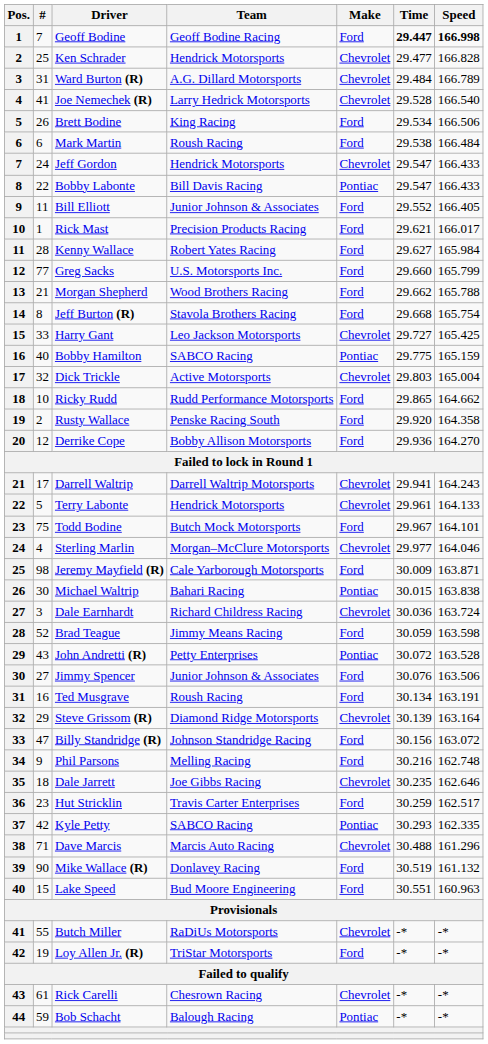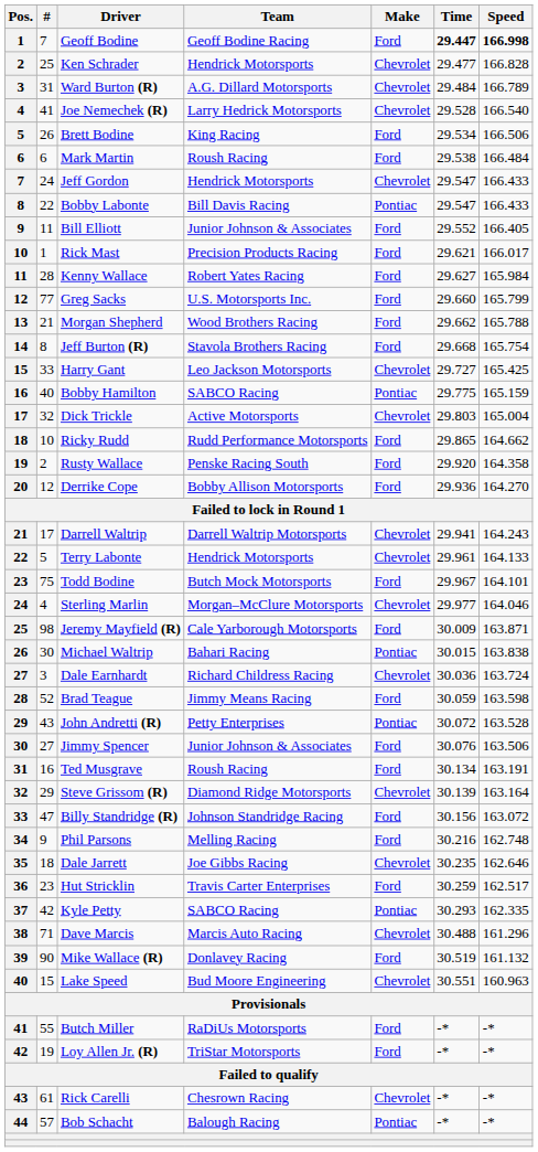 <table class="wikitable" style="font-size:95%">
 <tr>
 <th>Pos.</th>
 <th>#</th>
 <th>Driver</th>
 <th>Team</th>
 <th>Make</th>
 <th>Time</th>
 <th>Speed</th>
 </tr>
 <tr>
 <th>1</th>
 <td>7</td>
 <td><a href='#'>Geoff Bodine</a></td>
 <td><a href='#'>Geoff Bodine Racing</a></td>
 <td><a href='#'>Ford</a></td>
 <td><strong>29.447</strong></td>
 <td><strong>166.998</strong></td>
 </tr>
 <tr>
 <th>2</th>
 <td>25</td>
 <td><a href='#'>Ken Schrader</a></td>
 <td><a href='#'>Hendrick Motorsports</a></td>
 <td><a href='#'>Chevrolet</a></td>
 <td>29.477</td>
 <td>166.828</td>
 </tr>
 <tr>
 <th>3</th>
 <td>31</td>
 <td><a href='#'>Ward Burton</a> <strong>(R)</strong></td>
 <td><a href='#'>A.G. Dillard Motorsports</a></td>
 <td><a href='#'>Chevrolet</a></td>
 <td>29.484</td>
 <td>166.789</td>
 </tr>
 <tr>
 <th>4</th>
 <td>41</td>
 <td><a href='#'>Joe Nemechek</a> <strong>(R)</strong></td>
 <td><a href='#'>Larry Hedrick Motorsports</a></td>
 <td><a href='#'>Chevrolet</a></td>
 <td>29.528</td>
 <td>166.540</td>
 </tr>
 <tr>
 <th>5</th>
 <td>26</td>
 <td><a href='#'>Brett Bodine</a></td>
 <td><a href='#'>King Racing</a></td>
 <td><a href='#'>Ford</a></td>
 <td>29.534</td>
 <td>166.506</td>
 </tr>
 <tr>
 <th>6</th>
 <td>6</td>
 <td><a href='#'>Mark Martin</a></td>
 <td><a href='#'>Roush Racing</a></td>
 <td><a href='#'>Ford</a></td>
 <td>29.538</td>
 <td>166.484</td>
 </tr>
 <tr>
 <th>7</th>
 <td>24</td>
 <td><a href='#'>Jeff Gordon</a></td>
 <td><a href='#'>Hendrick Motorsports</a></td>
 <td><a href='#'>Chevrolet</a></td>
 <td>29.547</td>
 <td>166.433</td>
 </tr>
 <tr>
 <th>8</th>
 <td>22</td>
 <td><a href='#'>Bobby Labonte</a></td>
 <td><a href='#'>Bill Davis Racing</a></td>
 <td><a href='#'>Pontiac</a></td>
 <td>29.547</td>
 <td>166.433</td>
 </tr>
 <tr>
 <th>9</th>
 <td>11</td>
 <td><a href='#'>Bill Elliott</a></td>
 <td><a href='#'>Junior Johnson & Associates</a></td>
 <td><a href='#'>Ford</a></td>
 <td>29.552</td>
 <td>166.405</td>
 </tr>
 <tr>
 <th>10</th>
 <td>1</td>
 <td><a href='#'>Rick Mast</a></td>
 <td><a href='#'>Precision Products Racing</a></td>
 <td><a href='#'>Ford</a></td>
 <td>29.621</td>
 <td>166.017</td>
 </tr>
 <tr>
 <th>11</th>
 <td>28</td>
 <td><a href='#'>Kenny Wallace</a></td>
 <td><a href='#'>Robert Yates Racing</a></td>
 <td><a href='#'>Ford</a></td>
 <td>29.627</td>
 <td>165.984</td>
 </tr>
 <tr>
 <th>12</th>
 <td>77</td>
 <td><a href='#'>Greg Sacks</a></td>
 <td><a href='#'>U.S. Motorsports Inc.</a></td>
 <td><a href='#'>Ford</a></td>
 <td>29.660</td>
 <td>165.799</td>
 </tr>
 <tr>
 <th>13</th>
 <td>21</td>
 <td><a href='#'>Morgan Shepherd</a></td>
 <td><a href='#'>Wood Brothers Racing</a></td>
 <td><a href='#'>Ford</a></td>
 <td>29.662</td>
 <td>165.788</td>
 </tr>
 <tr>
 <th>14</th>
 <td>8</td>
 <td><a href='#'>Jeff Burton</a> <strong>(R)</strong></td>
 <td><a href='#'>Stavola Brothers Racing</a></td>
 <td><a href='#'>Ford</a></td>
 <td>29.668</td>
 <td>165.754</td>
 </tr>
 <tr>
 <th>15</th>
 <td>33</td>
 <td><a href='#'>Harry Gant</a></td>
 <td><a href='#'>Leo Jackson Motorsports</a></td>
 <td><a href='#'>Chevrolet</a></td>
 <td>29.727</td>
 <td>165.425</td>
 </tr>
 <tr>
 <th>16</th>
 <td>40</td>
 <td><a href='#'>Bobby Hamilton</a></td>
 <td><a href='#'>SABCO Racing</a></td>
 <td><a href='#'>Pontiac</a></td>
 <td>29.775</td>
 <td>165.159</td>
 </tr>
 <tr>
 <th>17</th>
 <td>32</td>
 <td><a href='#'>Dick Trickle</a></td>
 <td><a href='#'>Active Motorsports</a></td>
 <td><a href='#'>Chevrolet</a></td>
 <td>29.803</td>
 <td>165.004</td>
 </tr>
 <tr>
 <th>18</th>
 <td>10</td>
 <td><a href='#'>Ricky Rudd</a></td>
 <td><a href='#'>Rudd Performance Motorsports</a></td>
 <td><a href='#'>Ford</a></td>
 <td>29.865</td>
 <td>164.662</td>
 </tr>
 <tr>
 <th>19</th>
 <td>2</td>
 <td><a href='#'>Rusty Wallace</a></td>
 <td><a href='#'>Penske Racing South</a></td>
 <td><a href='#'>Ford</a></td>
 <td>29.920</td>
 <td>164.358</td>
 </tr>
 <tr>
 <th>20</th>
 <td>12</td>
 <td><a href='#'>Derrike Cope</a></td>
 <td><a href='#'>Bobby Allison Motorsports</a></td>
 <td><a href='#'>Ford</a></td>
 <td>29.936</td>
 <td>164.270</td>
 </tr>
 <tr>
 <th colspan="7">Failed to lock in Round 1</th>
 </tr>
 <tr>
 <th>21</th>
 <td>17</td>
 <td><a href='#'>Darrell Waltrip</a></td>
 <td><a href='#'>Darrell Waltrip Motorsports</a></td>
 <td><a href='#'>Chevrolet</a></td>
 <td>29.941</td>
 <td>164.243</td>
 </tr>
 <tr>
 <th>22</th>
 <td>5</td>
 <td><a href='#'>Terry Labonte</a></td>
 <td><a href='#'>Hendrick Motorsports</a></td>
 <td><a href='#'>Chevrolet</a></td>
 <td>29.961</td>
 <td>164.133</td>
 </tr>
 <tr>
 <th>23</th>
 <td>75</td>
 <td><a href='#'>Todd Bodine</a></td>
 <td><a href='#'>Butch Mock Motorsports</a></td>
 <td><a href='#'>Ford</a></td>
 <td>29.967</td>
 <td>164.101</td>
 </tr>
 <tr>
 <th>24</th>
 <td>4</td>
 <td><a href='#'>Sterling Marlin</a></td>
 <td><a href='#'>Morgan–McClure Motorsports</a></td>
 <td><a href='#'>Chevrolet</a></td>
 <td>29.977</td>
 <td>164.046</td>
 </tr>
 <tr>
 <th>25</th>
 <td>98</td>
 <td><a href='#'>Jeremy Mayfield</a> <strong>(R)</strong></td>
 <td><a href='#'>Cale Yarborough Motorsports</a></td>
 <td><a href='#'>Ford</a></td>
 <td>30.009</td>
 <td>163.871</td>
 </tr>
 <tr>
 <th>26</th>
 <td>30</td>
 <td><a href='#'>Michael Waltrip</a></td>
 <td><a href='#'>Bahari Racing</a></td>
 <td><a href='#'>Pontiac</a></td>
 <td>30.015</td>
 <td>163.838</td>
 </tr>
 <tr>
 <th>27</th>
 <td>3</td>
 <td><a href='#'>Dale Earnhardt</a></td>
 <td><a href='#'>Richard Childress Racing</a></td>
 <td><a href='#'>Chevrolet</a></td>
 <td>30.036</td>
 <td>163.724</td>
 </tr>
 <tr>
 <th>28</th>
 <td>52</td>
 <td><a href='#'>Brad Teague</a></td>
 <td><a href='#'>Jimmy Means Racing</a></td>
 <td><a href='#'>Ford</a></td>
 <td>30.059</td>
 <td>163.598</td>
 </tr>
 <tr>
 <th>29</th>
 <td>43</td>
 <td><a href='#'>John Andretti</a> <strong>(R)</strong></td>
 <td><a href='#'>Petty Enterprises</a></td>
 <td><a href='#'>Pontiac</a></td>
 <td>30.072</td>
 <td>163.528</td>
 </tr>
 <tr>
 <th>30</th>
 <td>27</td>
 <td><a href='#'>Jimmy Spencer</a></td>
 <td><a href='#'>Junior Johnson & Associates</a></td>
 <td><a href='#'>Ford</a></td>
 <td>30.076</td>
 <td>163.506</td>
 </tr>
 <tr>
 <th>31</th>
 <td>16</td>
 <td><a href='#'>Ted Musgrave</a></td>
 <td><a href='#'>Roush Racing</a></td>
 <td><a href='#'>Ford</a></td>
 <td>30.134</td>
 <td>163.191</td>
 </tr>
 <tr>
 <th>32</th>
 <td>29</td>
 <td><a href='#'>Steve Grissom</a> <strong>(R)</strong></td>
 <td><a href='#'>Diamond Ridge Motorsports</a></td>
 <td><a href='#'>Chevrolet</a></td>
 <td>30.139</td>
 <td>163.164</td>
 </tr>
 <tr>
 <th>33</th>
 <td>47</td>
 <td><a href='#'>Billy Standridge</a> <strong>(R)</strong></td>
 <td><a href='#'>Johnson Standridge Racing</a></td>
 <td><a href='#'>Ford</a></td>
 <td>30.156</td>
 <td>163.072</td>
 </tr>
 <tr>
 <th>34</th>
 <td>9</td>
 <td><a href='#'>Phil Parsons</a></td>
 <td><a href='#'>Melling Racing</a></td>
 <td><a href='#'>Ford</a></td>
 <td>30.216</td>
 <td>162.748</td>
 </tr>
 <tr>
 <th>35</th>
 <td>18</td>
 <td><a href='#'>Dale Jarrett</a></td>
 <td><a href='#'>Joe Gibbs Racing</a></td>
 <td><a href='#'>Chevrolet</a></td>
 <td>30.235</td>
 <td>162.646</td>
 </tr>
 <tr>
 <th>36</th>
 <td>23</td>
 <td><a href='#'>Hut Stricklin</a></td>
 <td><a href='#'>Travis Carter Enterprises</a></td>
 <td><a href='#'>Ford</a></td>
 <td>30.259</td>
 <td>162.517</td>
 </tr>
 <tr>
 <th>37</th>
 <td>42</td>
 <td><a href='#'>Kyle Petty</a></td>
 <td><a href='#'>SABCO Racing</a></td>
 <td><a href='#'>Pontiac</a></td>
 <td>30.293</td>
 <td>162.335</td>
 </tr>
 <tr>
 <th>38</th>
 <td>71</td>
 <td><a href='#'>Dave Marcis</a></td>
 <td><a href='#'>Marcis Auto Racing</a></td>
 <td><a href='#'>Chevrolet</a></td>
 <td>30.488</td>
 <td>161.296</td>
 </tr>
 <tr>
 <th>39</th>
 <td>90</td>
 <td><a href='#'>Mike Wallace</a> <strong>(R)</strong></td>
 <td><a href='#'>Donlavey Racing</a></td>
 <td><a href='#'>Ford</a></td>
 <td>30.519</td>
 <td>161.132</td>
 </tr>
 <tr>
 <th>40</th>
 <td>15</td>
 <td><a href='#'>Lake Speed</a></td>
 <td><a href='#'>Bud Moore Engineering</a></td>
-<td><a href='#'>Ford</a></td>
+<td><a href='#'>Chevrolet</a></td>
 <td>30.551</td>
 <td>160.963</td>
 </tr>
 <tr>
 <th colspan="7">Provisionals</th>
 </tr>
 <tr>
 <th>41</th>
 <td>55</td>
 <td><a href='#'>Butch Miller</a></td>
 <td><a href='#'>RaDiUs Motorsports</a></td>
-<td><a href='#'>Chevrolet</a></td>
+<td><a href='#'>Ford</a></td>
 <td>-*</td>
 <td>-*</td>
 </tr>
 <tr>
 <th>42</th>
 <td>19</td>
 <td><a href='#'>Loy Allen Jr.</a> <strong>(R)</strong></td>
 <td><a href='#'>TriStar Motorsports</a></td>
 <td><a href='#'>Ford</a></td>
 <td>-*</td>
 <td>-*</td>
 </tr>
 <tr>
 <th colspan="7">Failed to qualify</th>
 </tr>
 <tr>
 <th>43</th>
 <td>61</td>
 <td><a href='#'>Rick Carelli</a></td>
 <td><a href='#'>Chesrown Racing</a></td>
 <td><a href='#'>Chevrolet</a></td>
 <td>-*</td>
 <td>-*</td>
 </tr>
 <tr>
 <th>44</th>
-<td>59</td>
+<td>57</td>
 <td><a href='#'>Bob Schacht</a></td>
 <td><a href='#'>Balough Racing</a></td>
 <td><a href='#'>Pontiac</a></td>
 <td>-*</td>
 <td>-*</td>
 </tr>
 <tr>
 <th colspan="7"></th>
 </tr>
 <tr>
 <th colspan="7"></th>
 </tr>
 </table>
